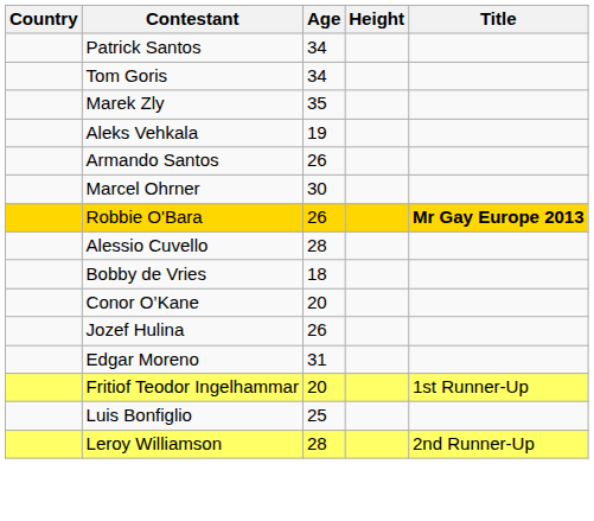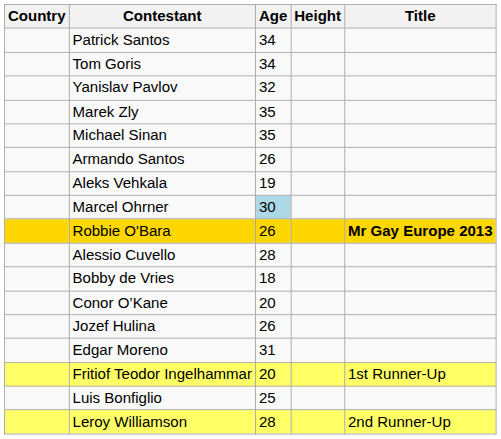 <table class="sortable wikitable">
 <tr>
 <th>Country</th>
 <th>Contestant</th>
 <th>Age</th>
 <th>Height</th>
 <th>Title</th>
 </tr>
 <tr>
 <td><strong></strong></td>
 <td>Patrick Santos</td>
 <td>34</td>
 <td></td>
 <td></td>
 </tr>
 <tr>
 <td><strong></strong></td>
 <td>Tom Goris</td>
 <td>34</td>
 <td></td>
 <td></td>
 </tr>
 <tr>
 <td><strong></strong></td>
+<td>Yanislav Pavlov</td>
+<td>32</td>
+<td></td>
+<td></td>
+</tr>
+<tr>
+<td><strong></strong></td>
 <td>Marek Zly</td>
 <td>35</td>
+<td></td>
+<td></td>
+</tr>
+<tr>
+<td><strong></strong></td>
+<td>Michael Sinan</td>
+<td>35</td>
+<td></td>
+<td></td>
+</tr>
+<tr>
+<td><strong></strong></td>
+<td>Armando Santos</td>
+<td>26</td>
 <td></td>
 <td></td>
 </tr>
 <tr>
 <td><strong></strong></td>
 <td>Aleks Vehkala</td>
 <td>19</td>
 <td></td>
 <td></td>
 </tr>
 <tr>
 <td><strong></strong></td>
-<td>Armando Santos</td>
-<td>26</td>
-<td></td>
-<td></td>
-</tr>
-<tr>
-<td><strong></strong></td>
 <td>Marcel Ohrner</td>
-<td>30</td>
+<td style="background: lightblue;">30</td>
 <td></td>
 <td></td>
 </tr>
 <tr style="background:gold">
 <td><strong></strong></td>
 <td>Robbie O'Bara</td>
 <td>26</td>
 <td></td>
 <td><strong>Mr Gay Europe 2013</strong></td>
 </tr>
 <tr>
 <td><strong></strong></td>
 <td>Alessio Cuvello</td>
 <td>28</td>
 <td></td>
 <td></td>
 </tr>
 <tr>
 <td><strong></strong></td>
 <td>Bobby de Vries</td>
 <td>18</td>
 <td></td>
 <td></td>
 </tr>
 <tr>
 <td><strong></strong></td>
 <td>Conor O’Kane</td>
 <td>20</td>
 <td></td>
 <td></td>
 </tr>
 <tr>
 <td><strong></strong></td>
 <td>Jozef Hulina</td>
 <td>26</td>
 <td></td>
 <td></td>
 </tr>
 <tr>
 <td><strong></strong></td>
 <td>Edgar Moreno</td>
 <td>31</td>
 <td></td>
 <td></td>
 </tr>
 <tr style="background:#FFFF66">
 <td><strong></strong></td>
 <td>Fritiof Teodor Ingelhammar</td>
 <td>20</td>
 <td></td>
 <td>1st Runner-Up</td>
 </tr>
 <tr>
 <td><strong></strong></td>
 <td>Luis Bonfiglio</td>
 <td>25</td>
 <td></td>
 <td></td>
 </tr>
 <tr style="background:#FFFF66">
 <td><strong></strong></td>
 <td>Leroy Williamson</td>
 <td>28</td>
 <td></td>
 <td>2nd Runner-Up</td>
 </tr>
 </table>
